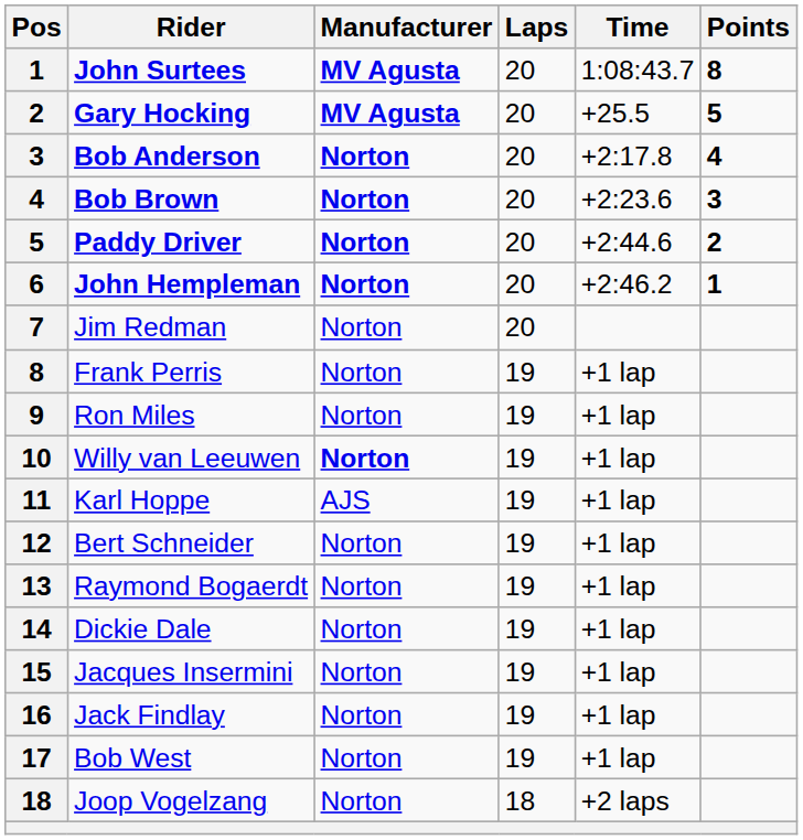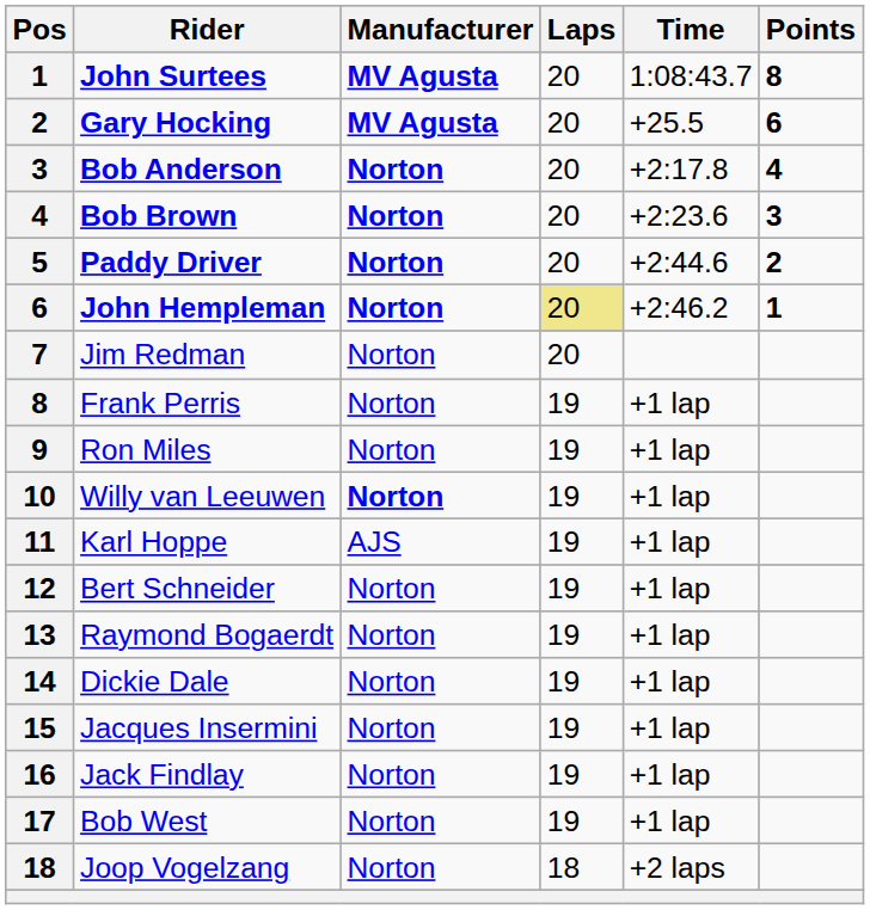 <table class="wikitable" style="font-size: 95%;">
 <tr>
 <th>Pos</th>
 <th>Rider</th>
 <th>Manufacturer</th>
 <th>Laps</th>
 <th>Time</th>
 <th>Points</th>
 </tr>
 <tr>
 <th>1</th>
 <td> <strong><a href='#'>John Surtees</a></strong></td>
 <td><strong><a href='#'>MV Agusta</a></strong></td>
 <td>20</td>
 <td>1:08:43.7</td>
 <td><strong>8</strong></td>
 </tr>
 <tr>
 <th>2</th>
 <td> <strong><a href='#'>Gary Hocking</a></strong></td>
 <td><strong><a href='#'>MV Agusta</a></strong></td>
 <td>20</td>
 <td>+25.5</td>
-<td><strong>5</strong></td>
+<td><strong>6</strong></td>
 </tr>
 <tr>
 <th>3</th>
 <td> <strong><a href='#'>Bob Anderson</a></strong></td>
 <td><strong><a href='#'>Norton</a></strong></td>
 <td>20</td>
 <td>+2:17.8</td>
 <td><strong>4</strong></td>
 </tr>
 <tr>
 <th>4</th>
 <td> <strong><a href='#'>Bob Brown</a></strong></td>
 <td><strong><a href='#'>Norton</a></strong></td>
 <td>20</td>
 <td>+2:23.6</td>
 <td><strong>3</strong></td>
 </tr>
 <tr>
 <th>5</th>
 <td> <strong><a href='#'>Paddy Driver</a></strong></td>
 <td><strong><a href='#'>Norton</a></strong></td>
 <td>20</td>
 <td>+2:44.6</td>
 <td><strong>2</strong></td>
 </tr>
 <tr>
 <th>6</th>
 <td> <strong><a href='#'>John Hempleman</a></strong></td>
 <td><strong><a href='#'>Norton</a></strong></td>
-<td>20</td>
+<td style="background: khaki;">20</td>
 <td>+2:46.2</td>
 <td><strong>1</strong></td>
 </tr>
 <tr>
 <th>7</th>
 <td> <a href='#'>Jim Redman</a></td>
 <td><a href='#'>Norton</a></td>
 <td>20</td>
 <td></td>
 <td></td>
 </tr>
 <tr>
 <th>8</th>
 <td> <a href='#'>Frank Perris</a></td>
 <td><a href='#'>Norton</a></td>
 <td>19</td>
 <td>+1 lap</td>
 <td></td>
 </tr>
 <tr>
 <th>9</th>
 <td> <a href='#'>Ron Miles</a></td>
 <td><a href='#'>Norton</a></td>
 <td>19</td>
 <td>+1 lap</td>
 <td></td>
 </tr>
 <tr>
 <th>10</th>
 <td> <a href='#'>Willy van Leeuwen</a></td>
 <td><strong><a href='#'>Norton</a></strong></td>
 <td>19</td>
 <td>+1 lap</td>
 <td></td>
 </tr>
 <tr>
 <th>11</th>
 <td> <a href='#'>Karl Hoppe</a></td>
 <td><a href='#'>AJS</a></td>
 <td>19</td>
 <td>+1 lap</td>
 <td></td>
 </tr>
 <tr>
 <th>12</th>
 <td> <a href='#'>Bert Schneider</a></td>
 <td><a href='#'>Norton</a></td>
 <td>19</td>
 <td>+1 lap</td>
 <td></td>
 </tr>
 <tr>
 <th>13</th>
 <td> <a href='#'>Raymond Bogaerdt</a></td>
 <td><a href='#'>Norton</a></td>
 <td>19</td>
 <td>+1 lap</td>
 <td></td>
 </tr>
 <tr>
 <th>14</th>
 <td> <a href='#'>Dickie Dale</a></td>
 <td><a href='#'>Norton</a></td>
 <td>19</td>
 <td>+1 lap</td>
 <td></td>
 </tr>
 <tr>
 <th>15</th>
 <td> <a href='#'>Jacques Insermini</a></td>
 <td><a href='#'>Norton</a></td>
 <td>19</td>
 <td>+1 lap</td>
 <td></td>
 </tr>
 <tr>
 <th>16</th>
 <td> <a href='#'>Jack Findlay</a></td>
 <td><a href='#'>Norton</a></td>
 <td>19</td>
 <td>+1 lap</td>
 <td></td>
 </tr>
 <tr>
 <th>17</th>
 <td> <a href='#'>Bob West</a></td>
 <td><a href='#'>Norton</a></td>
 <td>19</td>
 <td>+1 lap</td>
 <td></td>
 </tr>
 <tr>
 <th>18</th>
 <td> <a href='#'>Joop Vogelzang</a></td>
 <td><a href='#'>Norton</a></td>
 <td>18</td>
 <td>+2 laps</td>
 <td></td>
 </tr>
 <tr>
 <th colspan=6></th>
 </tr>
 </table>
